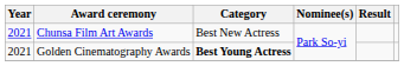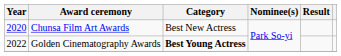 <table class="wikitable sortable plainrowheaders">
 <tr>
 <th scope="col">Year</th>
 <th scope="col">Award ceremony</th>
 <th scope="col">Category</th>
 <th scope="col">Nominee(s)</th>
 <th scope="col">Result</th>
 <th scope="col" class="unsortable"></th>
 </tr>
 <tr>
-<td><a href='#'>2021</a></td>
+<td><a href='#'>2020</a></td>
 <td><a href='#'>Chunsa Film Art Awards</a></td>
 <td>Best New Actress</td>
 <td rowspan="2"><a href='#'>Park So-yi</a></td>
 <td></td>
 <td style="text-align:center"></td>
 </tr>
 <tr>
-<td>2021</td>
+<td>2022</td>
 <td>Golden Cinematography Awards</td>
 <td><strong>Best Young Actress</strong></td>
 <td></td>
 <td style="text-align:center"></td>
 </tr>
 <tr>
 </tr>
 </table>
